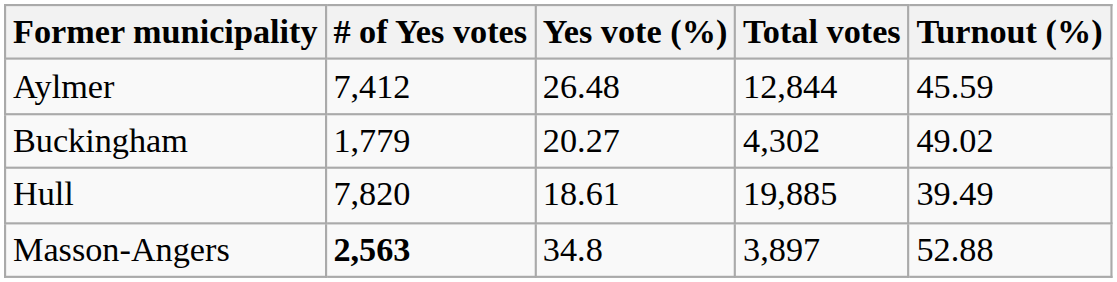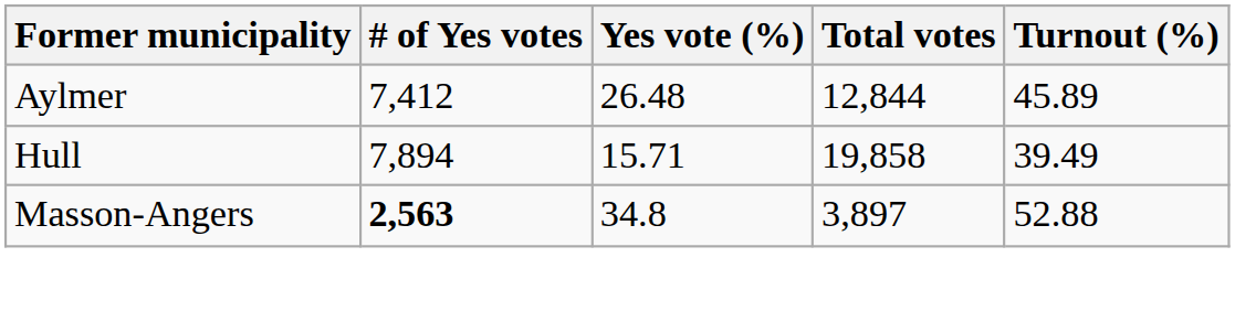 <table class="wikitable sortable">
 <tr>
 <th>Former municipality</th>
 <th># of Yes votes</th>
 <th>Yes vote (%)</th>
 <th>Total votes</th>
 <th>Turnout (%)</th>
 </tr>
 <tr>
 <td>Aylmer</td>
 <td>7,412</td>
 <td>26.48</td>
 <td>12,844</td>
-<td>45.59</td>
-</tr>
-<tr>
-<td>Buckingham</td>
-<td>1,779</td>
-<td>20.27</td>
-<td>4,302</td>
-<td>49.02</td>
+<td>45.89</td>
 </tr>
 <tr>
 <td>Hull</td>
-<td>7,820</td>
-<td>18.61</td>
-<td>19,885</td>
+<td>7,894</td>
+<td>15.71</td>
+<td>19,858</td>
 <td>39.49</td>
 </tr>
 <tr>
 <td>Masson-Angers</td>
 <td><strong>2,563</strong></td>
 <td>34.8</td>
 <td>3,897</td>
 <td>52.88</td>
 </tr>
 </table>
